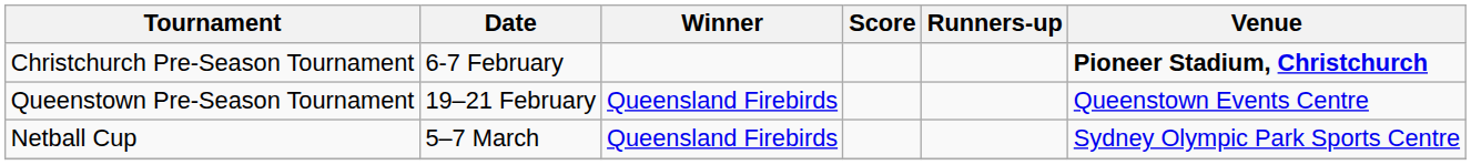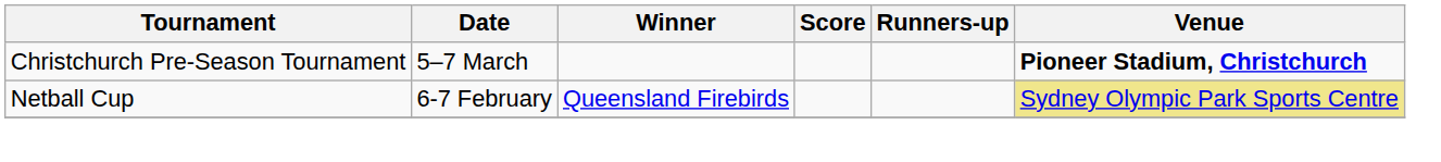 <table class="wikitable collapsible">
 <tr>
 <th>Tournament</th>
 <th>Date</th>
 <th>Winner</th>
 <th>Score</th>
 <th>Runners-up</th>
 <th>Venue</th>
 </tr>
 <tr>
 <td>Christchurch Pre-Season Tournament</td>
-<td>6-7 February</td>
+<td>5–7 March</td>
 <td></td>
 <td></td>
 <td><em></em></td>
 <td><strong>Pioneer Stadium, <a href='#'>Christchurch</a></strong></td>
 </tr>
 <tr>
-<td>Queenstown Pre-Season Tournament</td>
-<td>19–21 February</td>
+<td>Netball Cup</td>
+<td>6-7 February</td>
 <td><a href='#'>Queensland Firebirds</a></td>
 <td></td>
 <td><em></em></td>
-<td><a href='#'>Queenstown Events Centre</a></td>
-</tr>
-<tr>
-<td>Netball Cup</td>
-<td>5–7 March</td>
-<td><a href='#'>Queensland Firebirds</a></td>
-<td></td>
-<td><em></em></td>
-<td><a href='#'>Sydney Olympic Park Sports Centre</a></td>
+<td style="background: khaki;"><a href='#'>Sydney Olympic Park Sports Centre</a></td>
 </tr>
 <tr>
 </tr>
 </table>
